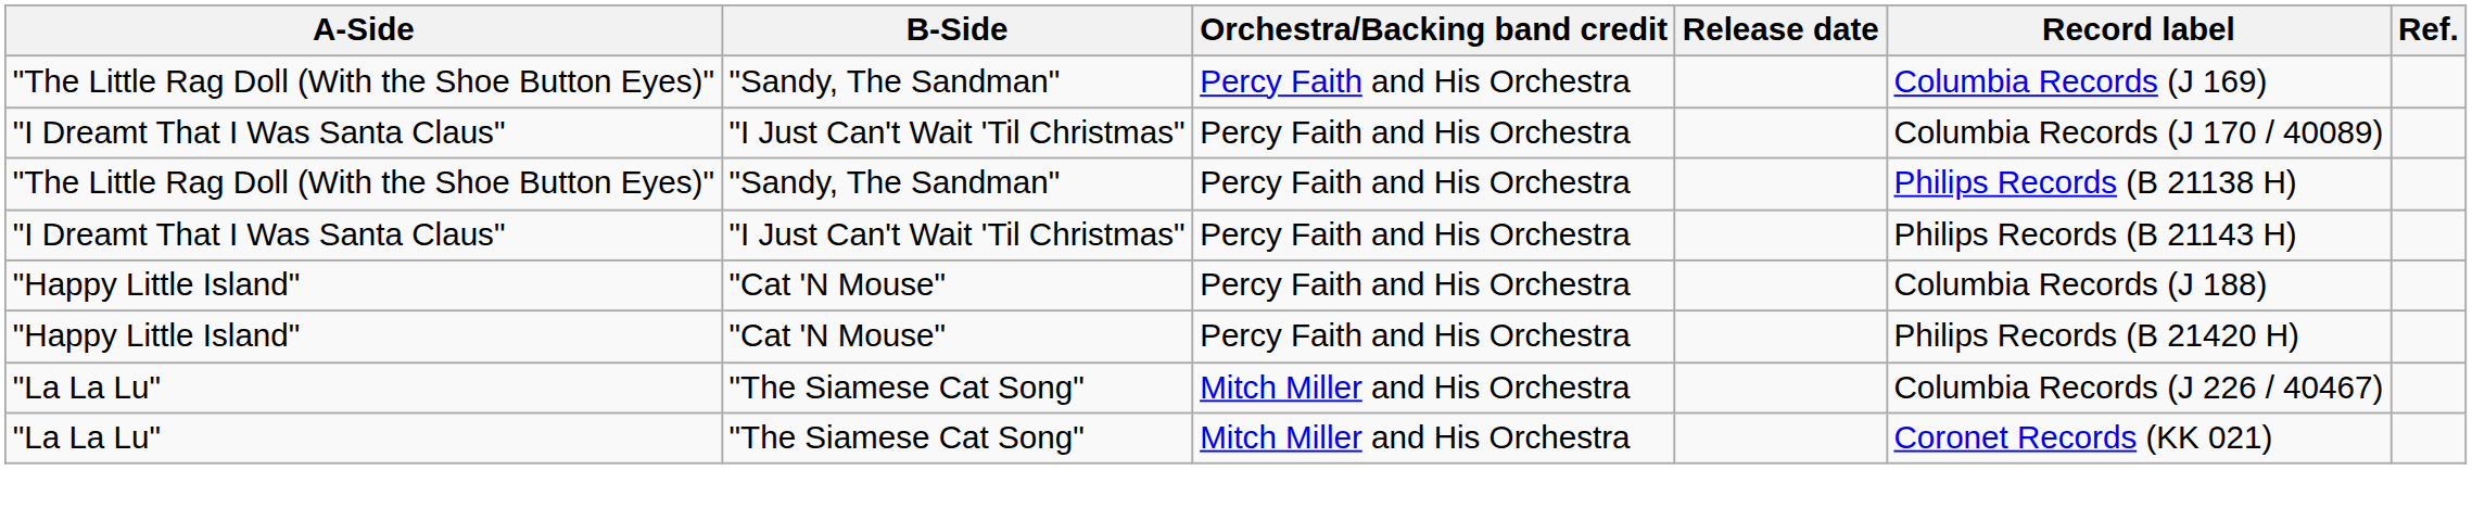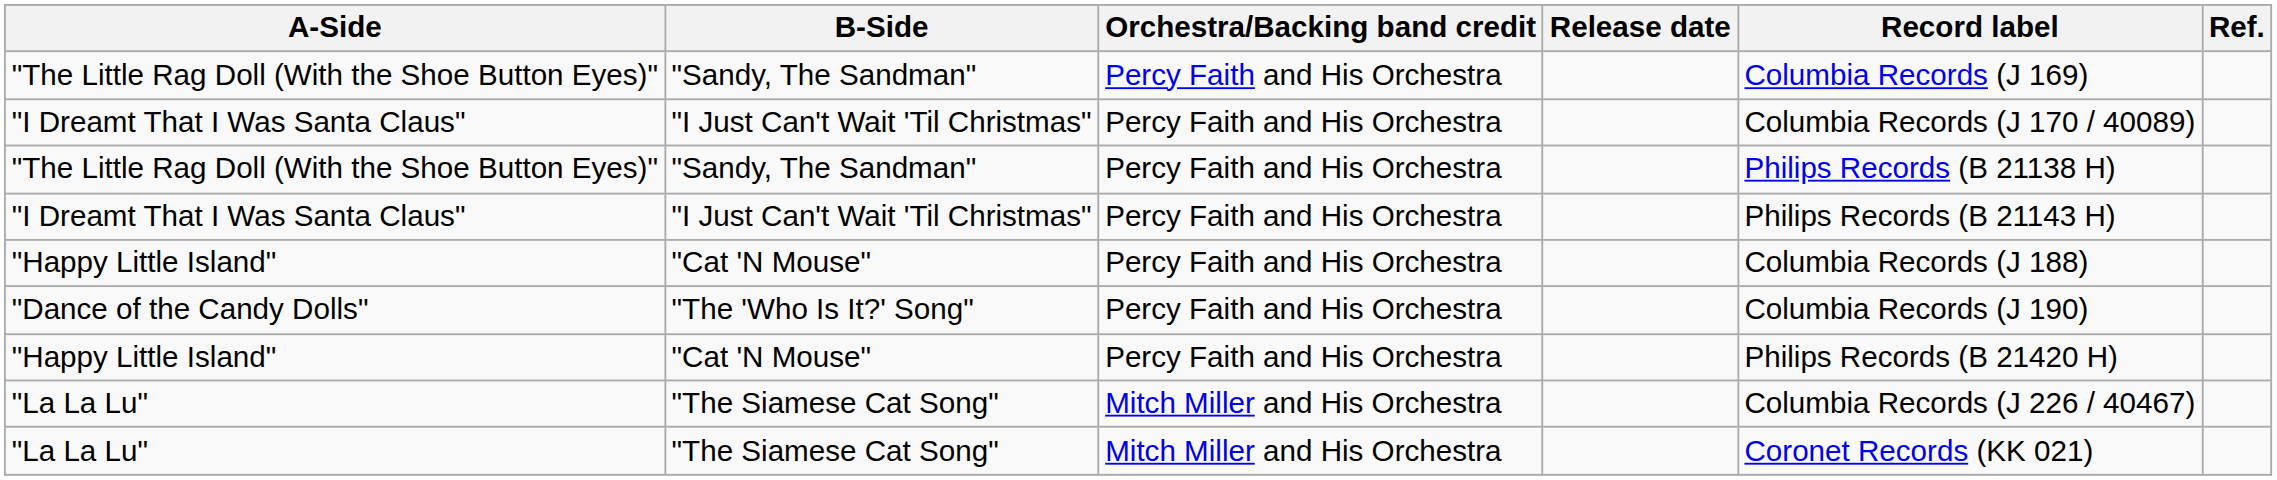 <table class="wikitable">
 <tr>
 <th>A-Side</th>
 <th>B-Side</th>
 <th>Orchestra/Backing band credit</th>
 <th>Release date</th>
 <th>Record label</th>
 <th>Ref.</th>
 </tr>
 <tr>
 <td>"The Little Rag Doll (With the Shoe Button Eyes)"</td>
 <td>"Sandy, The Sandman"</td>
 <td><a href='#'>Percy Faith</a> and His Orchestra</td>
 <td></td>
 <td><a href='#'>Columbia Records</a> (J 169)</td>
 <td></td>
 </tr>
 <tr>
 <td>"I Dreamt That I Was Santa Claus"</td>
 <td>"I Just Can't Wait 'Til Christmas"</td>
 <td>Percy Faith and His Orchestra</td>
 <td></td>
 <td>Columbia Records (J 170 / 40089)</td>
 <td><strong></strong></td>
 </tr>
 <tr>
 <td>"The Little Rag Doll (With the Shoe Button Eyes)"</td>
 <td>"Sandy, The Sandman"</td>
 <td>Percy Faith and His Orchestra</td>
 <td></td>
 <td><a href='#'>Philips Records</a> (B 21138 H)</td>
 <td></td>
 </tr>
 <tr>
 <td>"I Dreamt That I Was Santa Claus"</td>
 <td>"I Just Can't Wait 'Til Christmas"</td>
 <td>Percy Faith and His Orchestra</td>
 <td></td>
 <td>Philips Records (B 21143 H)</td>
 <td></td>
 </tr>
 <tr>
 <td>"Happy Little Island"</td>
 <td>"Cat 'N Mouse"</td>
 <td>Percy Faith and His Orchestra</td>
 <td></td>
 <td>Columbia Records (J 188)</td>
 <td></td>
 </tr>
 <tr>
+<td>"Dance of the Candy Dolls"</td>
+<td>"The 'Who Is It?' Song"</td>
+<td>Percy Faith and His Orchestra</td>
+<td></td>
+<td>Columbia Records (J 190)</td>
+<td></td>
+</tr>
+<tr>
 <td>"Happy Little Island"</td>
 <td>"Cat 'N Mouse"</td>
 <td>Percy Faith and His Orchestra</td>
 <td></td>
 <td>Philips Records (B 21420 H)</td>
 <td></td>
 </tr>
 <tr>
 <td>"La La Lu"</td>
 <td>"The Siamese Cat Song"</td>
 <td><a href='#'>Mitch Miller</a> and His Orchestra</td>
 <td></td>
 <td>Columbia Records (J 226 / 40467)</td>
 <td></td>
 </tr>
 <tr>
 <td>"La La Lu"</td>
 <td>"The Siamese Cat Song"</td>
 <td><a href='#'>Mitch Miller</a> and His Orchestra</td>
 <td></td>
 <td><a href='#'>Coronet Records</a> (KK 021)</td>
 <td></td>
 </tr>
 </table>
